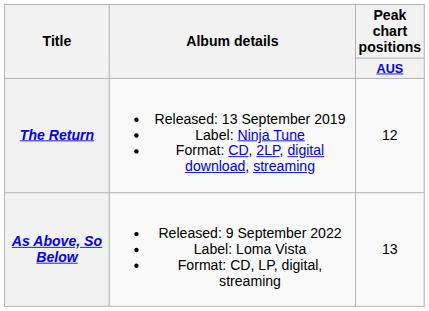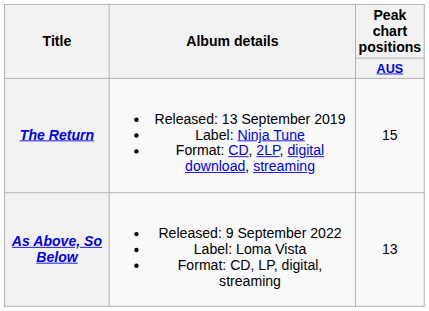 <table class="wikitable plainrowheaders" style="text-align:center;">
 <tr>
 <th scope="col" rowspan="2" style="width:7em;">Title</th>
 <th scope="col" rowspan="2" style="width:17em;">Album details</th>
 <th scope="col" colspan="1">Peak chart positions</th>
 </tr>
 <tr>
 <th scope="col" style="width:3em;font-size:90%;"><a href='#'>AUS</a><br></th>
 </tr>
 <tr>
 <th scope="row"><em><a href='#'>The Return</a></em></th>
 <td><br><ul><li>Released: 13 September 2019</li><li>Label: <a href='#'>Ninja Tune</a></li><li>Format: <a href='#'>CD</a>, <a href='#'>2LP</a>, <a href='#'>digital download</a>, <a href='#'>streaming</a></li></ul></td>
-<td>12</td>
+<td>15</td>
 </tr>
 <tr>
 <th scope="row"><em><a href='#'>As Above, So Below</a></em></th>
 <td><br><ul><li>Released: 9 September 2022</li><li>Label: Loma Vista</li><li>Format: CD, LP, digital, streaming</li></ul></td>
 <td>13</td>
 </tr>
 </table>
